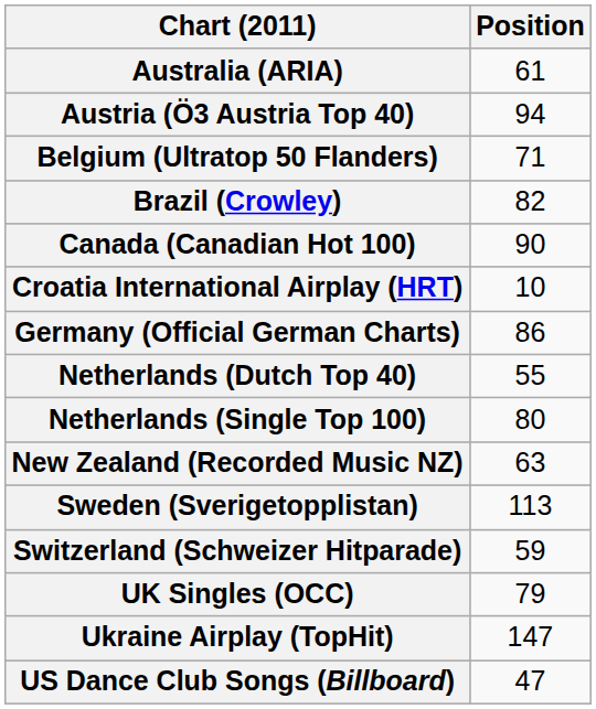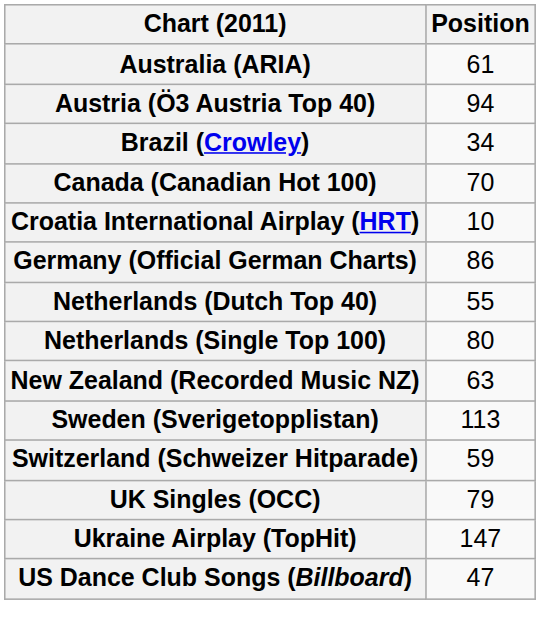 <table class="wikitable sortable plainrowheaders" style="text-align:center">
 <tr>
 <th scope="col">Chart (2011)</th>
 <th scope="col">Position</th>
 </tr>
 <tr>
 <th scope="row">Australia (ARIA)</th>
 <td>61</td>
 </tr>
 <tr>
 <th scope="row">Austria (Ö3 Austria Top 40)</th>
 <td>94</td>
 </tr>
 <tr>
-<th scope="row">Belgium (Ultratop 50 Flanders)</th>
-<td>71</td>
-</tr>
-<tr>
 <th scope="row">Brazil (<a href='#'>Crowley</a>)</th>
-<td>82</td>
+<td>34</td>
 </tr>
 <tr>
 <th scope="row">Canada (Canadian Hot 100)</th>
-<td>90</td>
+<td>70</td>
 </tr>
 <tr>
 <th scope="row">Croatia International Airplay (<a href='#'>HRT</a>)</th>
 <td style="text-align:center;">10</td>
 </tr>
 <tr>
 <th scope="row">Germany (Official German Charts)</th>
 <td>86</td>
 </tr>
 <tr>
 <th scope="row">Netherlands (Dutch Top 40)</th>
 <td>55</td>
 </tr>
 <tr>
 <th scope="row">Netherlands (Single Top 100)</th>
 <td>80</td>
 </tr>
 <tr>
 <th scope="row">New Zealand (Recorded Music NZ)</th>
 <td>63</td>
 </tr>
 <tr>
 <th scope="row">Sweden (Sverigetopplistan)</th>
 <td>113</td>
 </tr>
 <tr>
 <th scope="row">Switzerland (Schweizer Hitparade)</th>
 <td>59</td>
 </tr>
 <tr>
 <th scope="row">UK Singles (OCC)</th>
 <td>79</td>
 </tr>
 <tr>
 <th scope="row">Ukraine Airplay (TopHit)</th>
 <td>147</td>
 </tr>
 <tr>
 <th scope="row">US Dance Club Songs (<em>Billboard</em>)</th>
 <td>47</td>
 </tr>
 </table>
